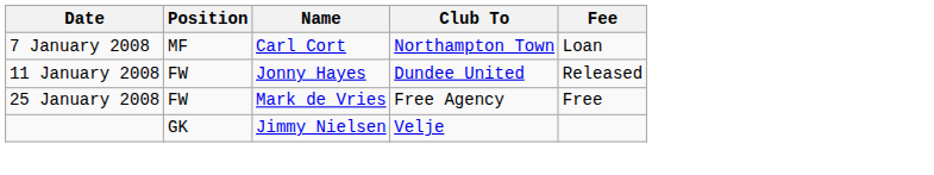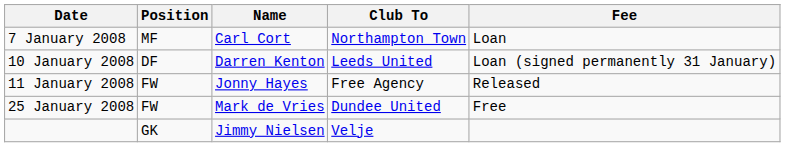 <table class="wikitable">
 <tr>
 <th>Date</th>
 <th>Position</th>
 <th>Name</th>
 <th>Club To</th>
 <th>Fee</th>
 </tr>
 <tr>
 <td>7 January 2008</td>
 <td>MF</td>
 <td><a href='#'>Carl Cort</a></td>
 <td><a href='#'>Northampton Town</a></td>
 <td>Loan</td>
 </tr>
 <tr>
+<td>10 January 2008</td>
+<td>DF</td>
+<td><a href='#'>Darren Kenton</a></td>
+<td><a href='#'>Leeds United</a></td>
+<td>Loan (signed permanently 31 January)</td>
+</tr>
+<tr>
 <td>11 January 2008</td>
 <td>FW</td>
 <td><a href='#'>Jonny Hayes</a></td>
-<td><a href='#'>Dundee United</a></td>
+<td>Free Agency</td>
 <td>Released</td>
 </tr>
 <tr>
 <td>25 January 2008</td>
 <td>FW</td>
 <td><a href='#'>Mark de Vries</a></td>
-<td>Free Agency</td>
+<td><a href='#'>Dundee United</a></td>
 <td>Free</td>
 </tr>
 <tr>
 <td></td>
 <td>GK</td>
 <td><a href='#'>Jimmy Nielsen</a></td>
 <td><a href='#'>Velje</a></td>
 <td></td>
 </tr>
 </table>
